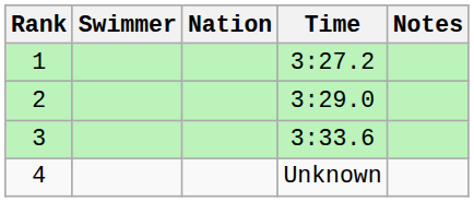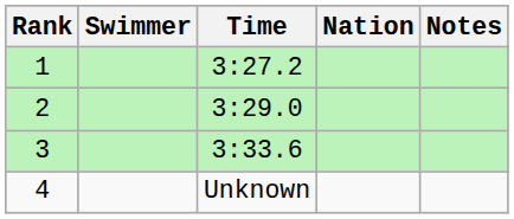 <table class="wikitable sortable" style="text-align:center">
 <tr>
 <th>Rank</th>
 <th>Swimmer</th>
+<th>Time</th>
 <th>Nation</th>
-<th>Time</th>
 <th>Notes</th>
 </tr>
 <tr style="background:#bbf3bb;">
 <td>1</td>
 <td align=left></td>
+<td>3:27.2</td>
 <td align=left></td>
-<td>3:27.2</td>
 <td></td>
 </tr>
 <tr style="background:#bbf3bb;">
 <td>2</td>
 <td align=left></td>
+<td>3:29.0</td>
 <td align=left></td>
-<td>3:29.0</td>
 <td></td>
 </tr>
 <tr style="background:#bbf3bb;">
 <td>3</td>
 <td align=left></td>
+<td>3:33.6</td>
 <td align=left></td>
-<td>3:33.6</td>
 <td></td>
 </tr>
 <tr>
 <td>4</td>
 <td align=left></td>
+<td>Unknown</td>
 <td align=left></td>
-<td>Unknown</td>
 <td></td>
 </tr>
 </table>
